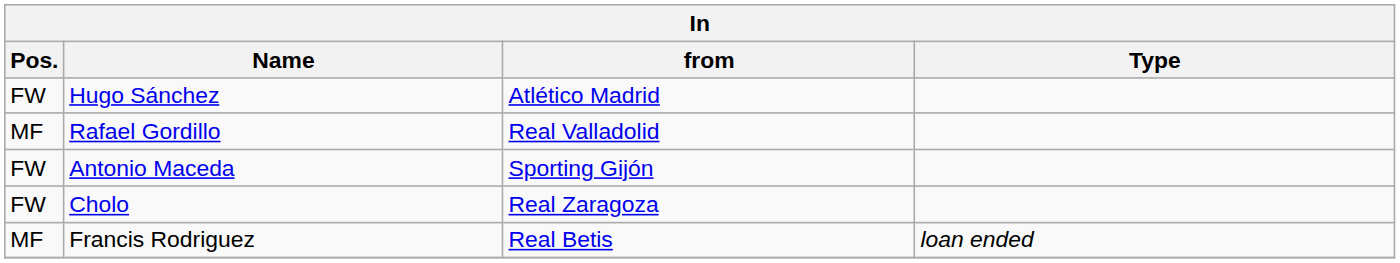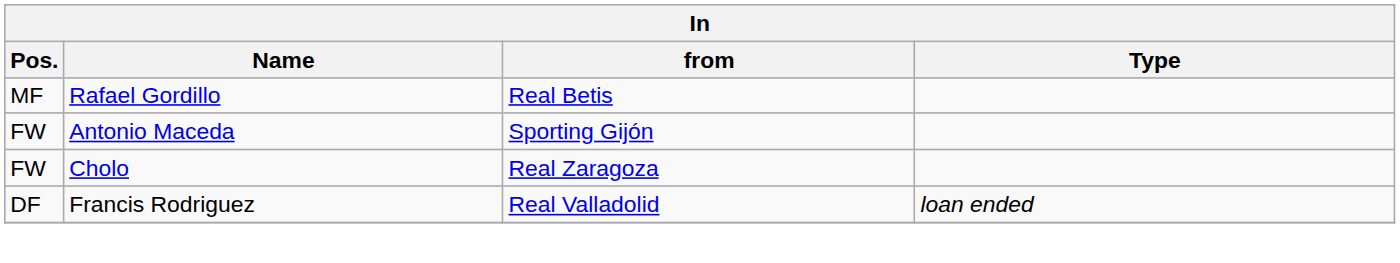 <table class="wikitable" style="font-size:90%;width:99%;">
 <tr>
 <th colspan="4">In</th>
 </tr>
 <tr>
 <th width=3%>Pos.</th>
 <th width=32%>Name</th>
 <th width=30%>from</th>
 <th width=35%>Type</th>
 </tr>
 <tr>
-<td>FW</td>
-<td><a href='#'>Hugo Sánchez</a></td>
-<td><a href='#'>Atlético Madrid</a></td>
-<td></td>
-</tr>
-<tr>
 <td>MF</td>
 <td><a href='#'>Rafael Gordillo</a></td>
-<td><a href='#'>Real Valladolid</a></td>
+<td><a href='#'>Real Betis</a></td>
 <td></td>
 </tr>
 <tr>
 <td>FW</td>
 <td><a href='#'>Antonio Maceda</a></td>
 <td><a href='#'>Sporting Gijón</a></td>
 <td></td>
 </tr>
 <tr>
 <td>FW</td>
 <td><a href='#'>Cholo</a></td>
 <td><a href='#'>Real Zaragoza</a></td>
 <td></td>
 </tr>
 <tr>
-<td>MF</td>
+<td>DF</td>
 <td>Francis Rodriguez</td>
-<td><a href='#'>Real Betis</a></td>
+<td><a href='#'>Real Valladolid</a></td>
 <td><em>loan ended</em></td>
 </tr>
 <tr>
 </tr>
 </table>
